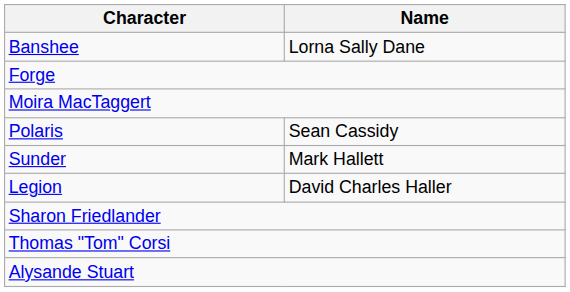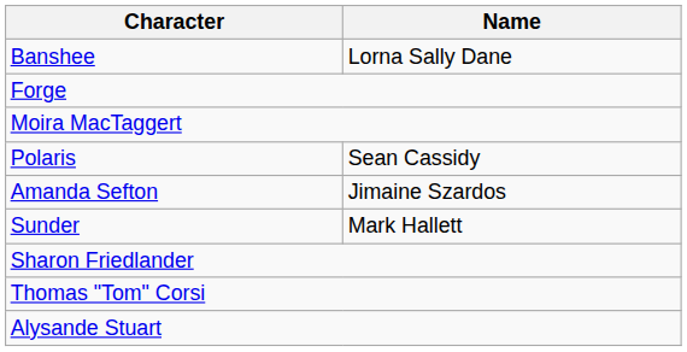 <table class="wikitable sortable " style="width:40%;">
 <tr>
 <th style="width:20%;">Character</th>
 <th style="width:20%;">Name</th>
 </tr>
 <tr>
 <td><a href='#'>Banshee</a></td>
 <td>Lorna Sally Dane</td>
 </tr>
 <tr>
 <td colspan=2><a href='#'>Forge</a></td>
 </tr>
 <tr>
 <td colspan=2><a href='#'>Moira MacTaggert</a></td>
 </tr>
 <tr>
 <td><a href='#'>Polaris</a></td>
 <td>Sean Cassidy</td>
 </tr>
 <tr>
+<td><a href='#'>Amanda Sefton</a></td>
+<td>Jimaine Szardos</td>
+</tr>
+<tr>
 <td><a href='#'>Sunder</a></td>
 <td>Mark Hallett</td>
-</tr>
-<tr>
-<td><a href='#'>Legion</a></td>
-<td>David Charles Haller</td>
 </tr>
 <tr>
 <td colspan=2><a href='#'>Sharon Friedlander</a></td>
 </tr>
 <tr>
 <td colspan=2><a href='#'>Thomas "Tom" Corsi</a></td>
 </tr>
 <tr>
 <td colspan=2><a href='#'>Alysande Stuart</a></td>
 </tr>
 </table>
